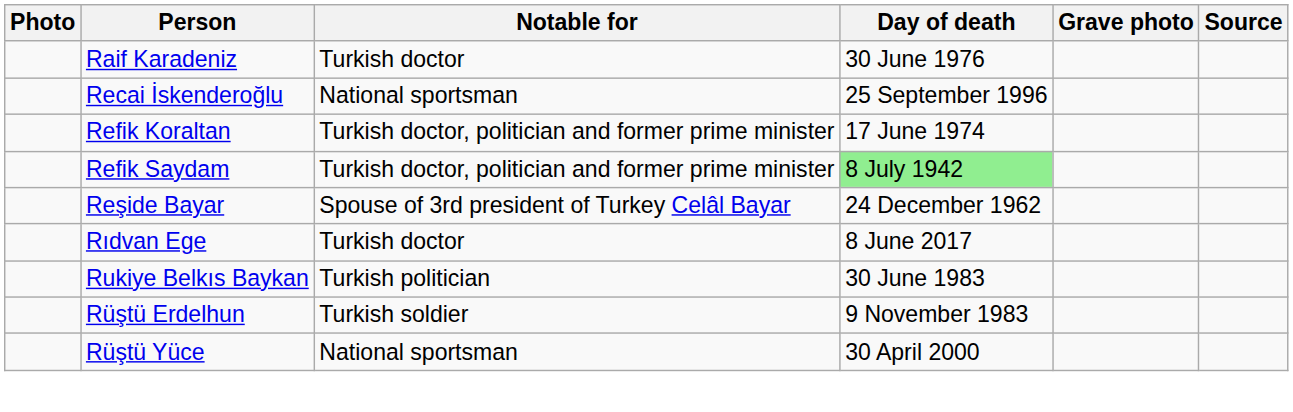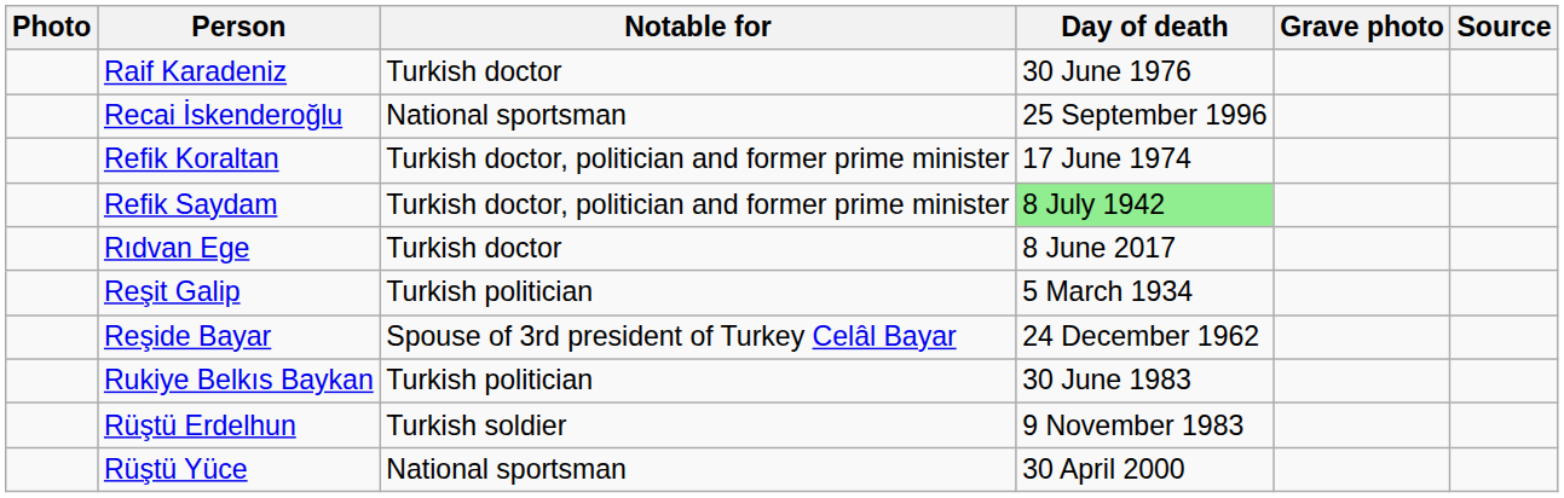 <table class="wikitable sortable">
 <tr>
 <th scope=col>Photo</th>
 <th scope=col>Person</th>
 <th scope=col>Notable for</th>
 <th scope=col>Day of death</th>
 <th scope=col>Grave photo</th>
 <th scope=col>Source</th>
 </tr>
 <tr>
 <td></td>
 <td><a href='#'>Raif Karadeniz</a></td>
 <td>Turkish doctor</td>
 <td>30 June 1976</td>
 <td></td>
 <td></td>
 </tr>
 <tr>
 <td></td>
 <td><a href='#'>Recai İskenderoğlu</a></td>
 <td>National sportsman</td>
 <td>25 September 1996</td>
 <td></td>
 <td></td>
 </tr>
 <tr>
 <td></td>
 <td><a href='#'>Refik Koraltan</a></td>
 <td>Turkish doctor, politician and former prime minister</td>
 <td>17 June 1974</td>
 <td></td>
 <td></td>
 </tr>
 <tr>
 <td></td>
 <td><a href='#'>Refik Saydam</a></td>
 <td>Turkish doctor, politician and former prime minister</td>
 <td style="background: lightgreen;">8 July 1942</td>
 <td></td>
 <td></td>
 </tr>
 <tr>
 <td></td>
-<td><a href='#'>Reşide Bayar</a></td>
-<td>Spouse of 3rd president of Turkey <a href='#'>Celâl Bayar</a></td>
-<td>24 December 1962</td>
+<td><a href='#'>Rıdvan Ege</a></td>
+<td>Turkish doctor</td>
+<td>8 June 2017</td>
 <td></td>
 <td></td>
 </tr>
 <tr>
 <td></td>
-<td><a href='#'>Rıdvan Ege</a></td>
-<td>Turkish doctor</td>
-<td>8 June 2017</td>
+<td><a href='#'>Reşit Galip</a></td>
+<td>Turkish politician</td>
+<td>5 March 1934</td>
+<td></td>
+<td></td>
+</tr>
+<tr>
+<td></td>
+<td><a href='#'>Reşide Bayar</a></td>
+<td>Spouse of 3rd president of Turkey <a href='#'>Celâl Bayar</a></td>
+<td>24 December 1962</td>
 <td></td>
 <td></td>
 </tr>
 <tr>
 <td></td>
 <td><a href='#'>Rukiye Belkıs Baykan</a></td>
 <td>Turkish politician</td>
 <td>30 June 1983</td>
 <td></td>
 <td></td>
 </tr>
 <tr>
 <td></td>
 <td><a href='#'>Rüştü Erdelhun</a></td>
 <td>Turkish soldier</td>
 <td>9 November 1983</td>
 <td></td>
 <td></td>
 </tr>
 <tr>
 <td></td>
 <td><a href='#'>Rüştü Yüce</a></td>
 <td>National sportsman</td>
 <td>30 April 2000</td>
 <td></td>
 </tr>
 </table>
